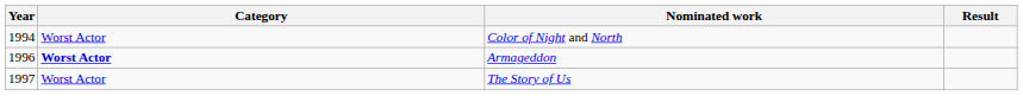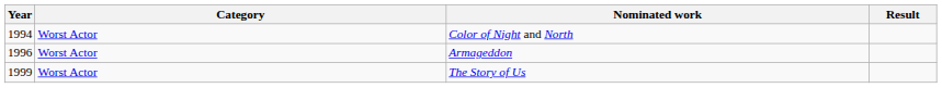 <table class=wikitable>
 <tr>
 <th scope="col" style="width:1em;">Year</th>
 <th scope="col" style="width:33em;">Category</th>
 <th scope="col" style="width:34em;">Nominated work</th>
 <th scope="col" style="width:5em;">Result</th>
 </tr>
 <tr>
 <td>1994</td>
 <td><a href='#'>Worst Actor</a></td>
 <td><em><a href='#'>Color of Night</a></em> and <em><a href='#'>North</a></em></td>
 <td></td>
 </tr>
 <tr>
 <td>1996</td>
-<td><strong><a href='#'>Worst Actor</a></strong></td>
+<td><a href='#'>Worst Actor</a></td>
 <td><em><a href='#'>Armageddon</a></em></td>
 <td></td>
 </tr>
 <tr>
-<td>1997</td>
+<td>1999</td>
 <td><a href='#'>Worst Actor</a></td>
 <td><em><a href='#'>The Story of Us</a></em></td>
 <td></td>
 </tr>
 </table>
